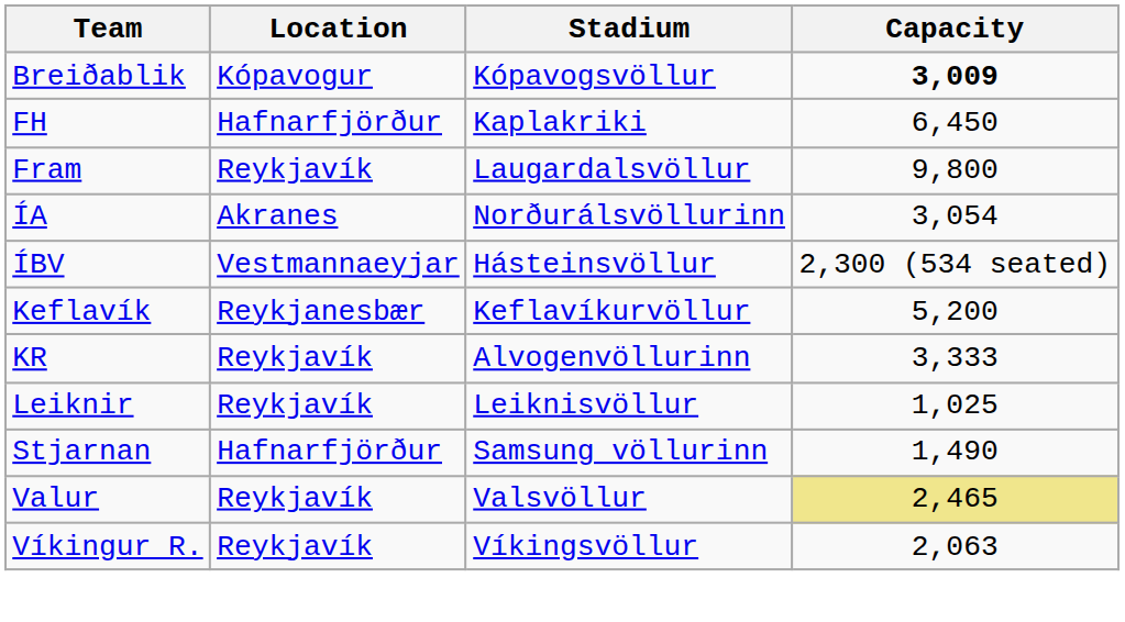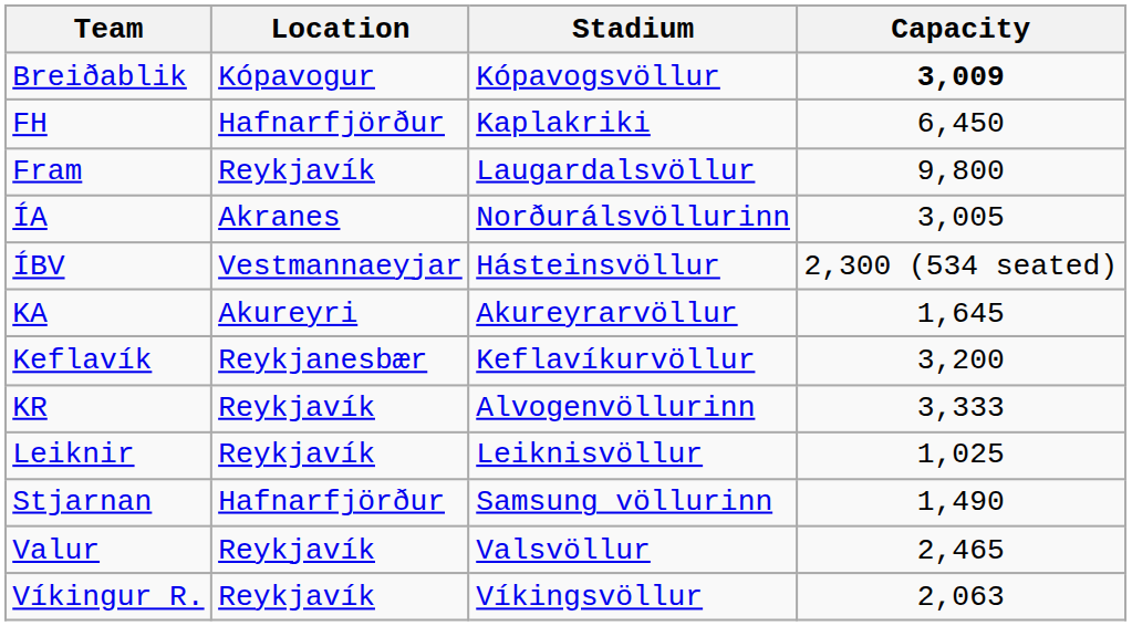 <table class="wikitable sortable">
 <tr>
 <th>Team</th>
 <th>Location</th>
 <th>Stadium</th>
 <th>Capacity</th>
 </tr>
 <tr>
 <td><a href='#'>Breiðablik</a></td>
 <td><a href='#'>Kópavogur</a></td>
 <td><a href='#'>Kópavogsvöllur</a></td>
 <td align="center"><strong>3,009</strong></td>
 </tr>
 <tr>
 <td><a href='#'>FH</a></td>
 <td><a href='#'>Hafnarfjörður</a></td>
 <td><a href='#'>Kaplakriki</a></td>
 <td align="center">6,450</td>
 </tr>
 <tr>
 <td><a href='#'>Fram</a></td>
 <td><a href='#'>Reykjavík</a></td>
 <td><a href='#'>Laugardalsvöllur</a></td>
 <td align="center">9,800</td>
 </tr>
 <tr>
 <td><a href='#'>ÍA</a></td>
 <td><a href='#'>Akranes</a></td>
 <td><a href='#'>Norðurálsvöllurinn</a></td>
-<td align="center">3,054</td>
+<td align="center">3,005</td>
 </tr>
 <tr>
 <td><a href='#'>ÍBV</a></td>
 <td><a href='#'>Vestmannaeyjar</a></td>
 <td><a href='#'>Hásteinsvöllur</a></td>
 <td align="center">2,300 (534 seated)</td>
 </tr>
 <tr>
+<td><a href='#'>KA</a></td>
+<td><a href='#'>Akureyri</a></td>
+<td><a href='#'>Akureyrarvöllur</a></td>
+<td align="center">1,645</td>
+</tr>
+<tr>
 <td><a href='#'>Keflavík</a></td>
 <td><a href='#'>Reykjanesbær</a></td>
 <td><a href='#'>Keflavíkurvöllur</a></td>
-<td align="center">5,200</td>
+<td align="center">3,200</td>
 </tr>
 <tr>
 <td><a href='#'>KR</a></td>
 <td><a href='#'>Reykjavík</a></td>
 <td><a href='#'>Alvogenvöllurinn</a></td>
 <td align="center">3,333</td>
 </tr>
 <tr>
 <td><a href='#'>Leiknir</a></td>
 <td><a href='#'>Reykjavík</a></td>
 <td><a href='#'>Leiknisvöllur</a></td>
 <td align=center>1,025</td>
 </tr>
 <tr>
 <td><a href='#'>Stjarnan</a></td>
 <td><a href='#'>Hafnarfjörður</a></td>
 <td><a href='#'>Samsung völlurinn</a></td>
 <td align="center">1,490</td>
 </tr>
 <tr>
 <td><a href='#'>Valur</a></td>
 <td><a href='#'>Reykjavík</a></td>
 <td><a href='#'>Valsvöllur</a></td>
-<td align="center" style="background: khaki;">2,465</td>
+<td align="center">2,465</td>
 </tr>
 <tr>
 <td><a href='#'>Víkingur R.</a></td>
 <td><a href='#'>Reykjavík</a></td>
 <td><a href='#'>Víkingsvöllur</a></td>
 <td align="center">2,063</td>
 </tr>
 </table>
